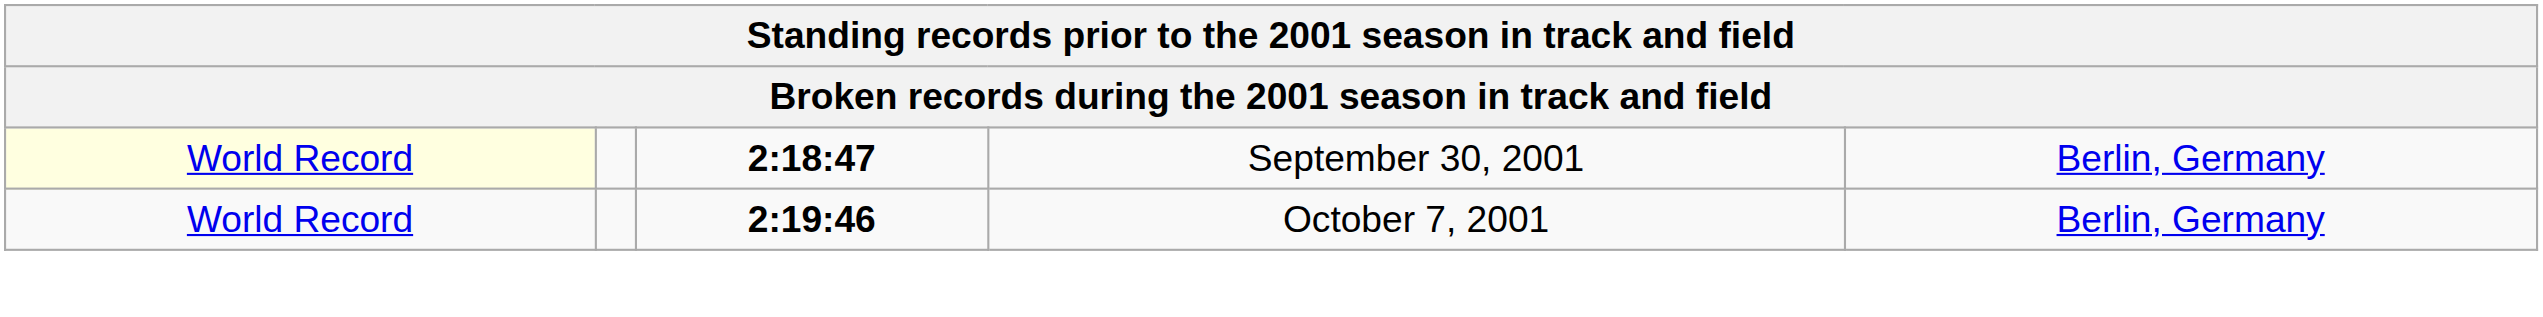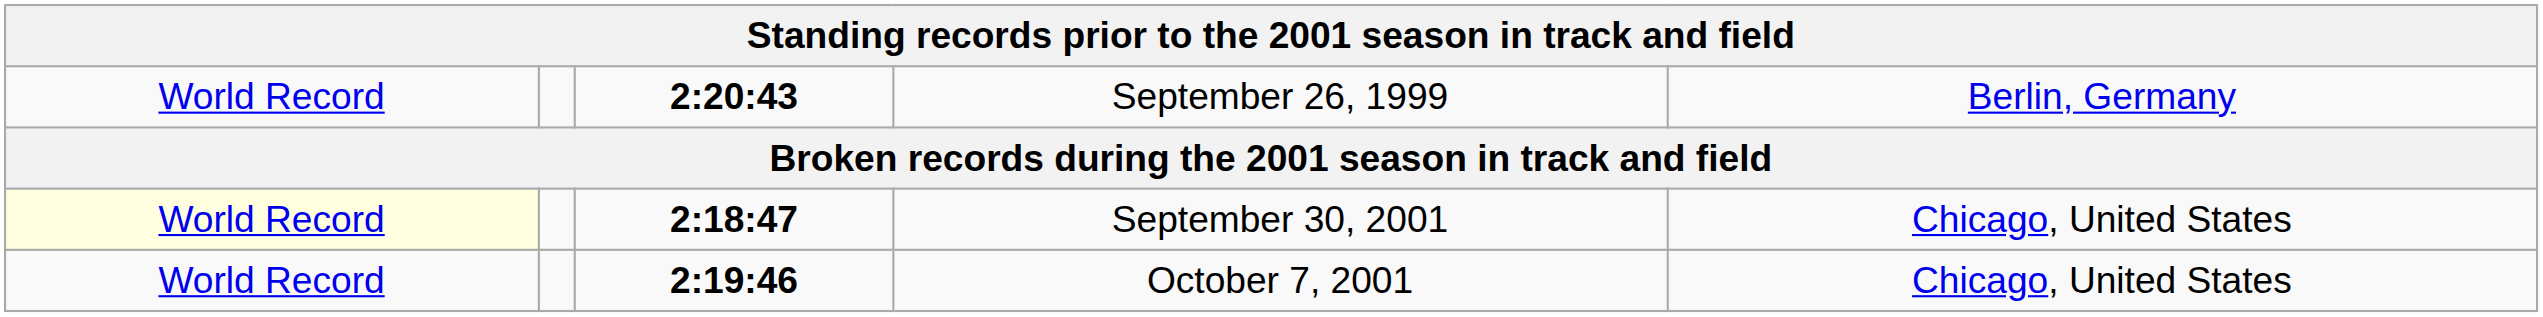 <table class="wikitable" style=" text-align:center; font-size:110%;" width="95%">
 <tr>
 <th colspan="5">Standing records prior to the 2001 season in track and field</th>
+</tr>
+<tr>
+<td><a href='#'>World Record</a></td>
+<td></td>
+<td><strong>2:20:43</strong></td>
+<td>September 26, 1999</td>
+<td> <a href='#'>Berlin, Germany</a></td>
 </tr>
 <tr>
 <th colspan="5">Broken records during the 2001 season in track and field</th>
 </tr>
 <tr>
 <td style="background: lightyellow;"><a href='#'>World Record</a></td>
 <td></td>
 <td><strong>2:18:47</strong></td>
 <td>September 30, 2001</td>
-<td> <a href='#'>Berlin, Germany</a></td>
+<td> <a href='#'>Chicago</a>, United States</td>
 </tr>
 <tr>
 <td><a href='#'>World Record</a></td>
 <td></td>
 <td><strong>2:19:46</strong></td>
 <td>October 7, 2001</td>
-<td> <a href='#'>Berlin, Germany</a></td>
+<td> <a href='#'>Chicago</a>, United States</td>
 </tr>
 </table>
